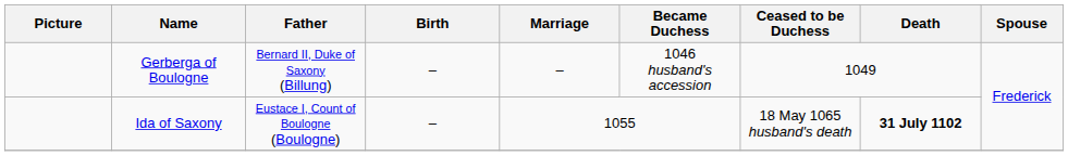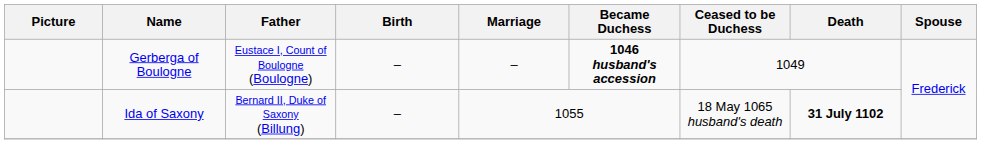 <table width=95% class="wikitable">
 <tr>
 <th width = "8%">Picture</th>
 <th width = "10%">Name</th>
 <th width = "9%">Father</th>
 <th width = "10%">Birth</th>
 <th width = "9%">Marriage</th>
 <th width = "9%">Became Duchess</th>
 <th width = "9%">Ceased to be Duchess</th>
 <th width = "9%">Death</th>
 <th width = "6%">Spouse</th>
 </tr>
 <tr>
 <td align="center"></td>
 <td align="center"><a href='#'>Gerberga of Boulogne</a></td>
-<td align="center"><small><a href='#'>Bernard II, Duke of Saxony</a></small><br>(<a href='#'>Billung</a>)</td>
+<td align="center"><small><a href='#'>Eustace I, Count of Boulogne</a></small><br>(<a href='#'>Boulogne</a>)</td>
 <td align="center">–</td>
 <td align="center">–</td>
-<td align="center">1046<br><em>husband's accession</em></td>
+<td align="center"><strong>1046<br><em>husband's accession</em></strong></td>
 <td align="center" colspan="2">1049</td>
 <td align="center" rowspan="2"><a href='#'>Frederick</a></td>
 </tr>
 <tr>
 <td align="center"></td>
 <td align="center"><a href='#'>Ida of Saxony</a></td>
-<td align="center"><small><a href='#'>Eustace I, Count of Boulogne</a></small><br>(<a href='#'>Boulogne</a>)</td>
+<td align="center"><small><a href='#'>Bernard II, Duke of Saxony</a></small><br>(<a href='#'>Billung</a>)</td>
 <td align="center">–</td>
 <td align=center colspan="2">1055</td>
 <td align="center">18 May 1065<br><em>husband's death</em></td>
 <td align="center"><strong>31 July 1102</strong></td>
 </tr>
 <tr>
 </tr>
 </table>
